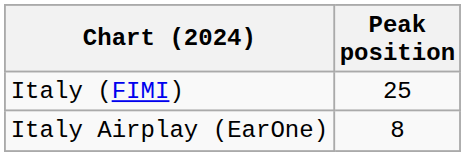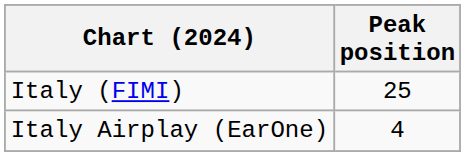 <table class="wikitable sortable plainrowheaders">
 <tr>
 <th>Chart (2024)</th>
 <th>Peak<br>position</th>
 </tr>
 <tr>
 <td>Italy (<a href='#'>FIMI</a>)</td>
 <td align="center">25</td>
 </tr>
 <tr>
 <td>Italy Airplay (EarOne)</td>
-<td align="center">8</td>
+<td align="center">4</td>
 </tr>
 </table>
